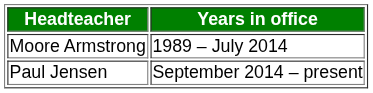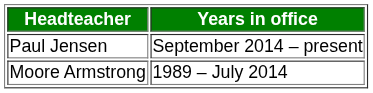 <table border=yes>
 <tr style="background: green; color: white">
 <th>Headteacher</th>
 <th>Years in office</th>
 </tr>
 <tr>
+<td>Paul Jensen</td>
+<td>September 2014 – present</td>
+</tr>
+<tr>
 <td>Moore Armstrong</td>
 <td>1989 – July 2014</td>
 </tr>
-<tr>
-<td>Paul Jensen</td>
-<td>September 2014 – present</td>
-</tr>
 </table>
